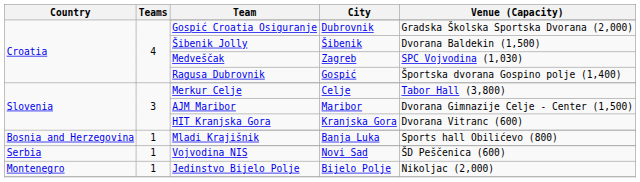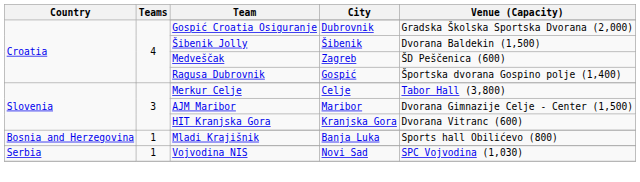 <table class="wikitable">
 <tr>
 <th>Country</th>
 <th>Teams</th>
 <th>Team</th>
 <th>City</th>
 <th>Venue (Capacity)</th>
 </tr>
 <tr>
 <td rowspan=5> <a href='#'>Croatia</a></td>
 <td align=center rowspan=5>4</td>
 </tr>
 <tr>
 <td><a href='#'>Gospić Croatia Osiguranje</a></td>
 <td><a href='#'>Dubrovnik</a></td>
 <td>Gradska Školska Sportska Dvorana (2,000)</td>
 </tr>
 <tr>
 <td><a href='#'>Šibenik Jolly</a></td>
 <td><a href='#'>Šibenik</a></td>
 <td>Dvorana Baldekin (1,500)</td>
 </tr>
 <tr>
 <td><a href='#'>Medveščak</a></td>
 <td><a href='#'>Zagreb</a></td>
-<td><a href='#'>SPC Vojvodina</a> (1,030)</td>
+<td>ŠD Peščenica (600)</td>
 </tr>
 <tr>
 <td><a href='#'>Ragusa Dubrovnik</a></td>
 <td><a href='#'>Gospić</a></td>
 <td>Športska dvorana Gospino polje (1,400)</td>
 </tr>
 <tr>
 <td rowspan=4> <a href='#'>Slovenia</a></td>
 <td align=center rowspan=4>3</td>
 </tr>
 <tr>
 <td><a href='#'>Merkur Celje</a></td>
 <td><a href='#'>Celje</a></td>
 <td><a href='#'>Tabor Hall</a> (3,800)</td>
 </tr>
 <tr>
 <td><a href='#'>AJM Maribor</a></td>
 <td><a href='#'>Maribor</a></td>
 <td>Dvorana Gimnazije Celje - Center (1,500)</td>
 </tr>
 <tr>
 <td><a href='#'>HIT Kranjska Gora</a></td>
 <td><a href='#'>Kranjska Gora</a></td>
 <td>Dvorana Vitranc (600)</td>
 </tr>
 <tr>
 <td rowspan=2> <a href='#'>Bosnia and Herzegovina</a></td>
 <td align=center rowspan=2>1</td>
 </tr>
 <tr>
 <td><a href='#'>Mladi Krajišnik</a></td>
 <td><a href='#'>Banja Luka</a></td>
 <td>Sports hall Obilićevo (800)</td>
 </tr>
 <tr>
 <td rowspan=2> <a href='#'>Serbia</a></td>
 <td align=center rowspan=2>1</td>
 </tr>
 <tr>
 <td><a href='#'>Vojvodina NIS</a></td>
 <td><a href='#'>Novi Sad</a></td>
-<td>ŠD Peščenica (600)</td>
-</tr>
-<tr>
-<td> <a href='#'>Montenegro</a></td>
-<td align=center>1</td>
-<td><a href='#'>Jedinstvo Bijelo Polje</a></td>
-<td><a href='#'>Bijelo Polje</a></td>
-<td>Nikoljac (2,000)</td>
+<td><a href='#'>SPC Vojvodina</a> (1,030)</td>
 </tr>
 <tr>
 </tr>
 </table>
